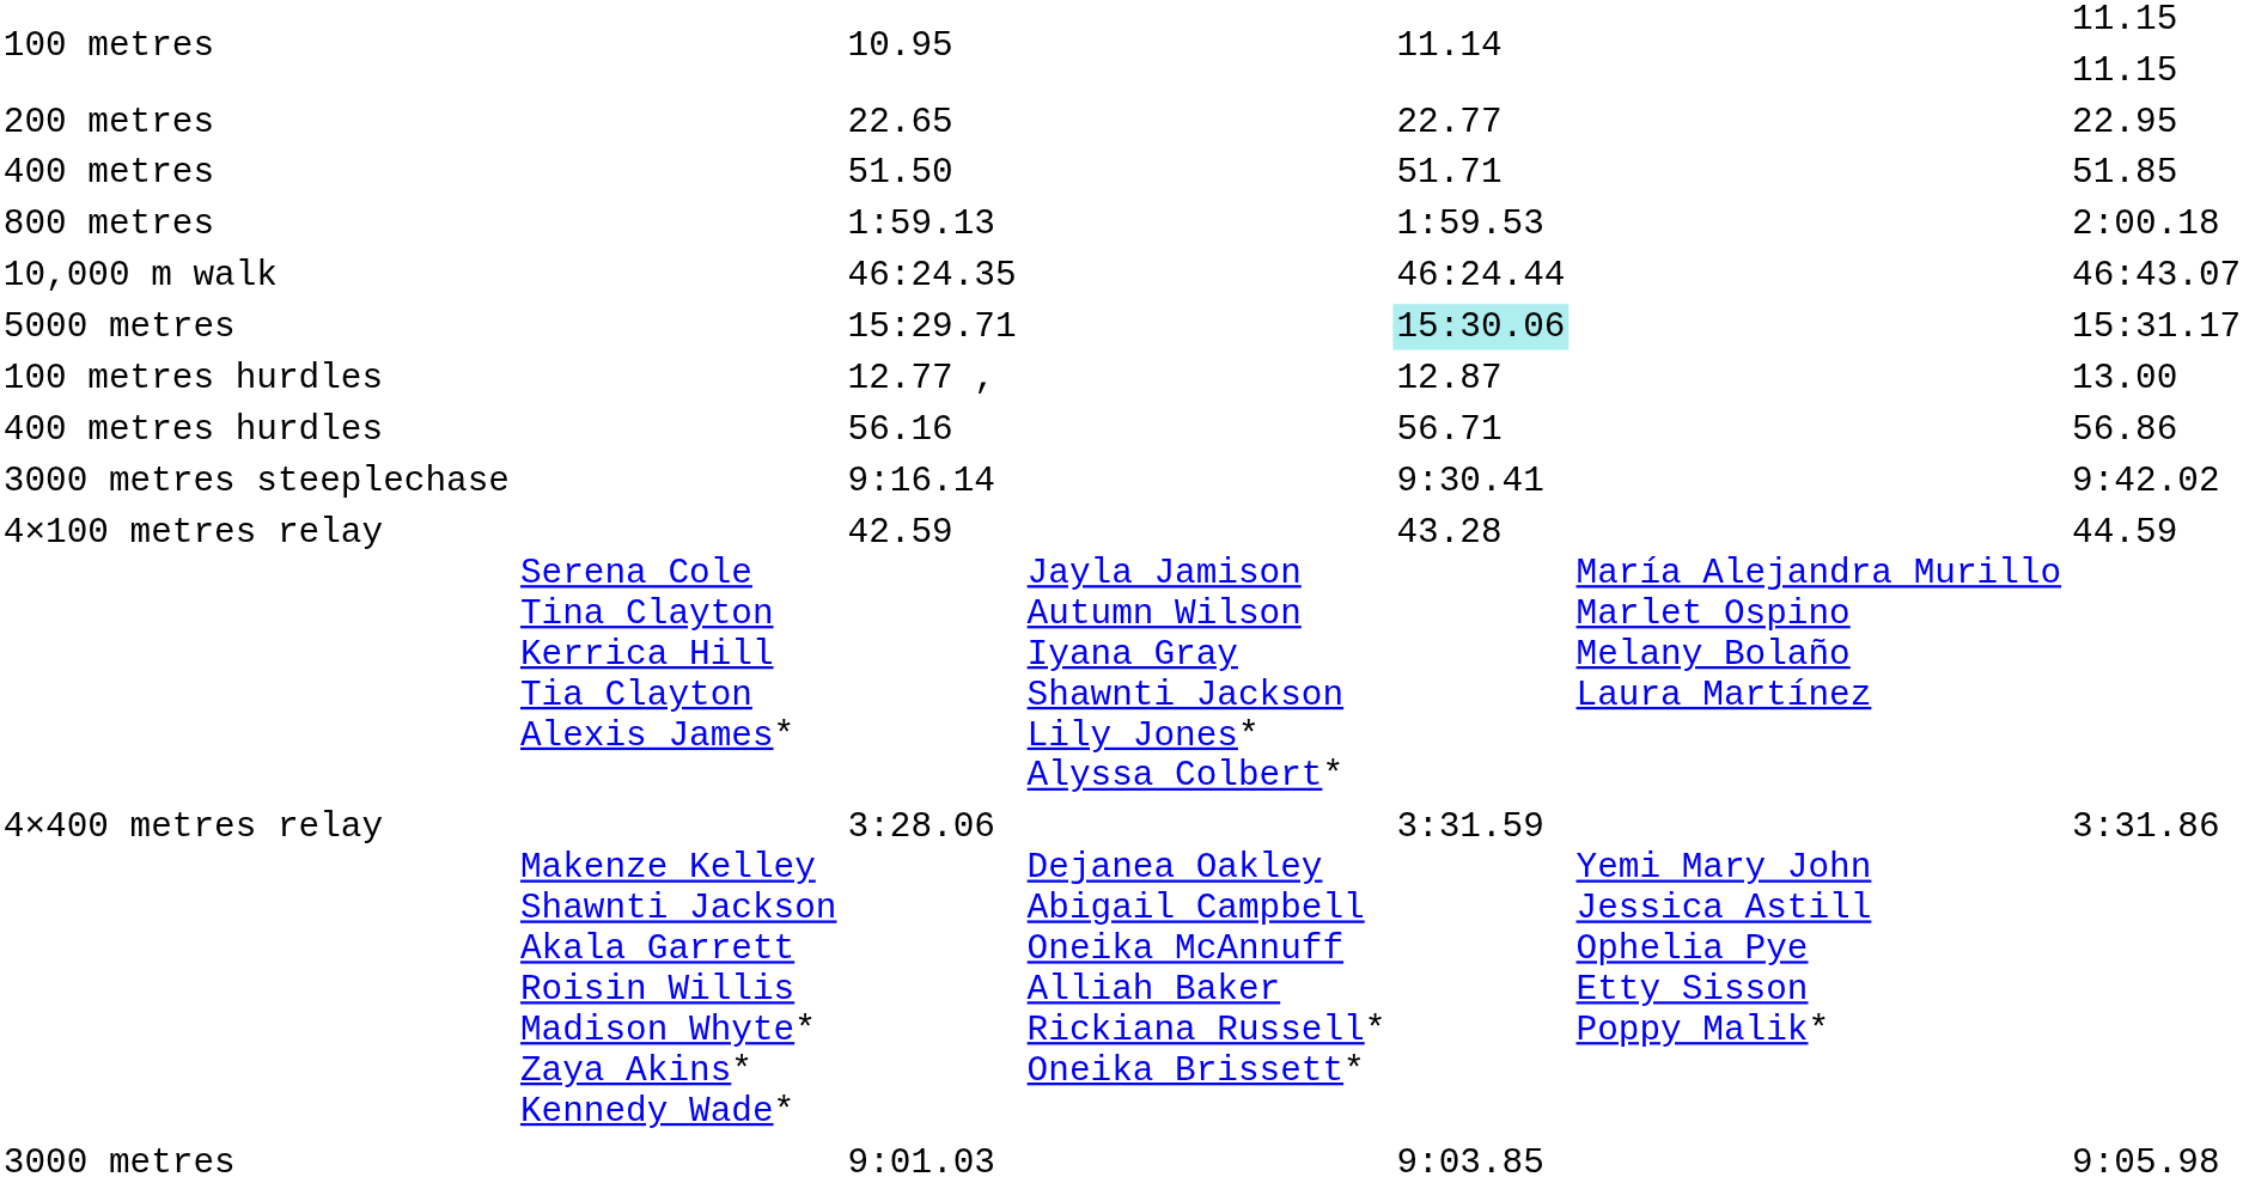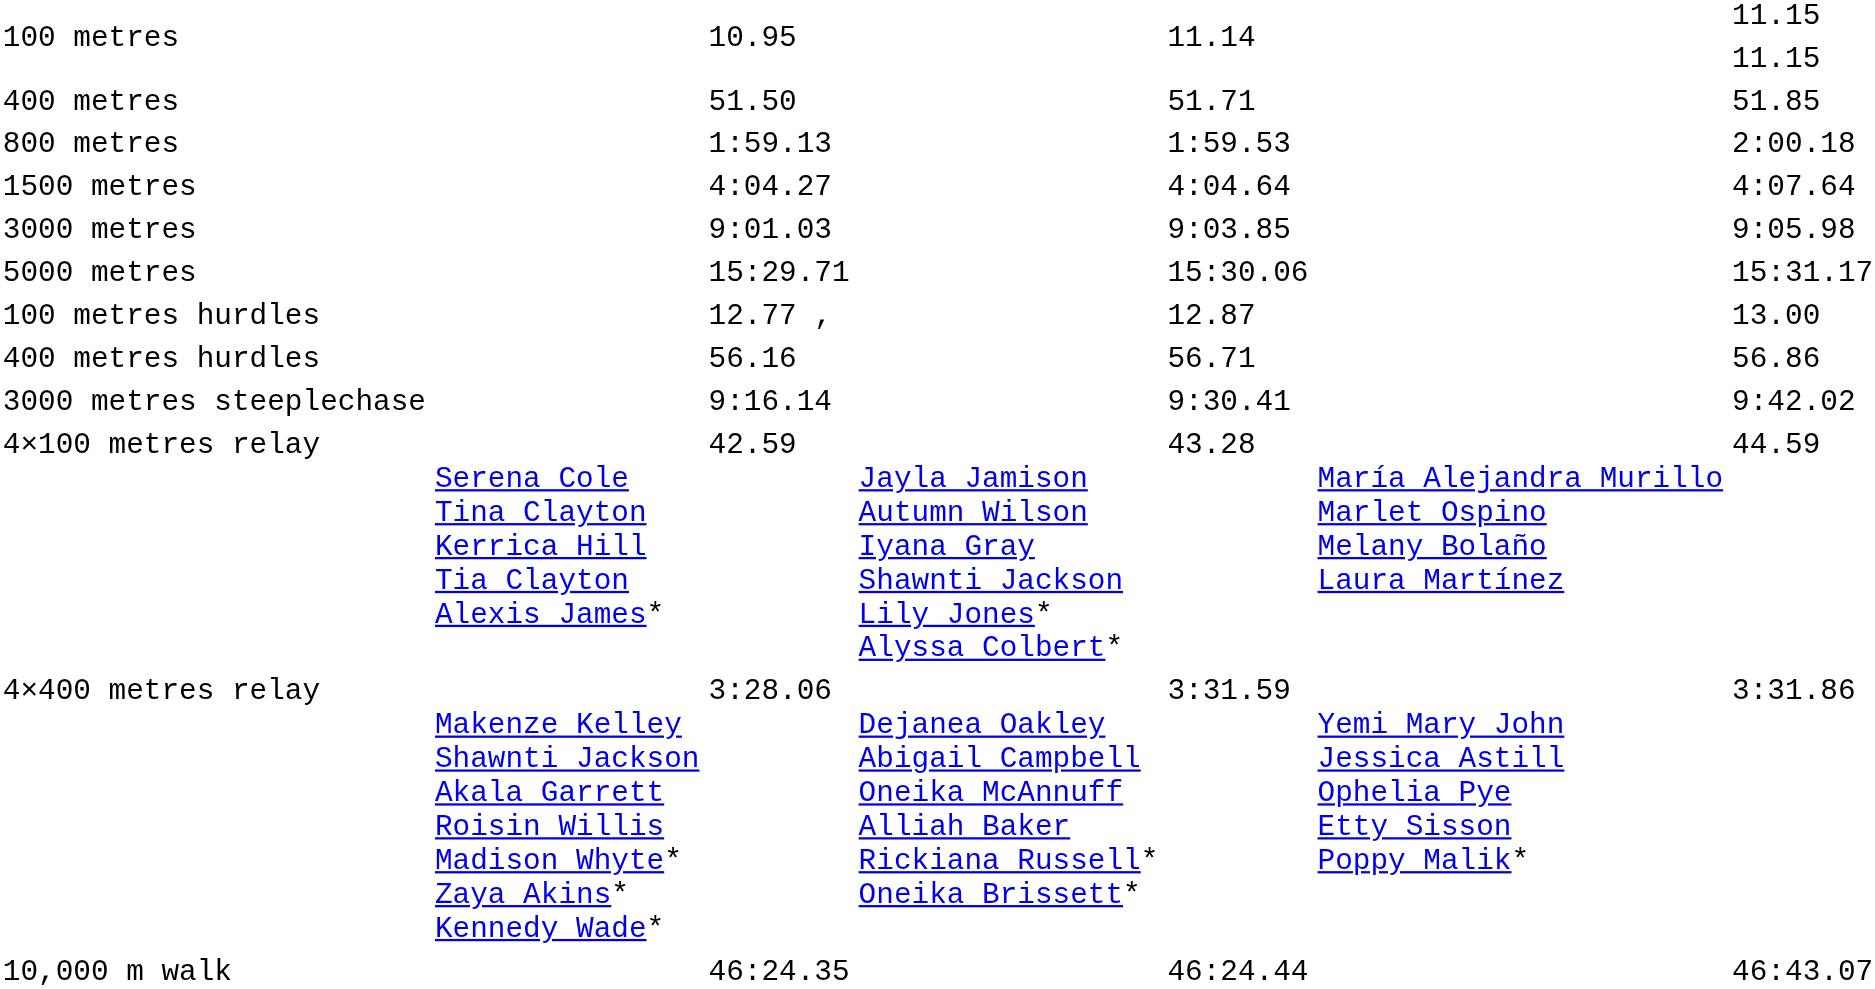 <table>
 <tr>
 <td rowspan=2>100 metres<br></td>
 <td rowspan=2></td>
 <td rowspan=2>10.95 </td>
 <td rowspan=2></td>
 <td rowspan=2>11.14</td>
 <td></td>
 <td>11.15 </td>
 </tr>
 <tr>
 <td></td>
 <td>11.15 </td>
-</tr>
-<tr>
-<td>200 metres<br></td>
-<td></td>
-<td>22.65</td>
-<td></td>
-<td>22.77 </td>
-<td></td>
-<td>22.95 </td>
 </tr>
 <tr>
 <td>400 metres<br></td>
 <td></td>
 <td>51.50 </td>
 <td></td>
 <td>51.71 </td>
 <td></td>
 <td>51.85 </td>
 </tr>
 <tr>
 <td>800 metres<br></td>
 <td></td>
 <td>1:59.13 </td>
 <td></td>
 <td>1:59.53 </td>
 <td></td>
 <td>2:00.18</td>
 </tr>
 <tr>
-<td>10,000 m walk<br></td>
+<td>1500 metres<br></td>
 <td></td>
-<td>46:24.35 </td>
+<td>4:04.27 </td>
 <td></td>
-<td>46:24.44</td>
+<td>4:04.64 </td>
 <td></td>
-<td>46:43.07</td>
+<td>4:07.64 </td>
+</tr>
+<tr>
+<td>3000 metres<br></td>
+<td></td>
+<td>9:01.03</td>
+<td></td>
+<td>9:03.85</td>
+<td></td>
+<td>9:05.98</td>
 </tr>
 <tr>
 <td>5000 metres<br></td>
 <td></td>
 <td>15:29.71</td>
 <td></td>
-<td style="background: paleturquoise;">15:30.06</td>
+<td>15:30.06</td>
 <td></td>
 <td>15:31.17</td>
 </tr>
 <tr>
 <td>100 metres hurdles<br></td>
 <td></td>
 <td>12.77 , </td>
 <td></td>
 <td>12.87 </td>
 <td></td>
 <td>13.00 </td>
 </tr>
 <tr>
 <td>400 metres hurdles<br></td>
 <td></td>
 <td>56.16 </td>
 <td></td>
 <td>56.71 </td>
 <td></td>
 <td>56.86 </td>
 </tr>
 <tr>
 <td>3000 metres steeplechase<br></td>
 <td></td>
 <td>9:16.14</td>
 <td></td>
 <td>9:30.41</td>
 <td></td>
 <td>9:42.02</td>
 </tr>
 <tr valign=top>
 <td>4×100 metres relay<br></td>
 <td><br><a href='#'>Serena Cole</a><br><a href='#'>Tina Clayton</a><br><a href='#'>Kerrica Hill</a><br><a href='#'>Tia Clayton</a><br><a href='#'>Alexis James</a>*</td>
 <td>42.59 </td>
 <td><br><a href='#'>Jayla Jamison</a><br><a href='#'>Autumn Wilson</a><br><a href='#'>Iyana Gray</a><br><a href='#'>Shawnti Jackson</a><br><a href='#'>Lily Jones</a>*<br><a href='#'>Alyssa Colbert</a>*</td>
 <td>43.28 </td>
 <td><br><a href='#'>María Alejandra Murillo</a><br><a href='#'>Marlet Ospino</a><br><a href='#'>Melany Bolaño</a><br><a href='#'>Laura Martínez</a></td>
 <td>44.59</td>
 </tr>
 <tr valign=top>
 <td>4×400 metres relay<br></td>
 <td><br><a href='#'>Makenze Kelley</a><br><a href='#'>Shawnti Jackson</a><br><a href='#'>Akala Garrett</a><br><a href='#'>Roisin Willis</a><br><a href='#'>Madison Whyte</a>*<br><a href='#'>Zaya Akins</a>*<br><a href='#'>Kennedy Wade</a>*</td>
 <td>3:28.06 </td>
 <td><br><a href='#'>Dejanea Oakley</a><br><a href='#'>Abigail Campbell</a><br><a href='#'>Oneika McAnnuff</a><br><a href='#'>Alliah Baker</a><br><a href='#'>Rickiana Russell</a>*<br><a href='#'>Oneika Brissett</a>*</td>
 <td>3:31.59 </td>
 <td><br><a href='#'>Yemi Mary John</a><br><a href='#'>Jessica Astill</a><br><a href='#'>Ophelia Pye</a><br><a href='#'>Etty Sisson</a><br><a href='#'>Poppy Malik</a>*</td>
 <td>3:31.86 </td>
 </tr>
 <tr>
-<td>3000 metres<br></td>
+<td>10,000 m walk<br></td>
 <td></td>
-<td>9:01.03</td>
+<td>46:24.35 </td>
 <td></td>
-<td>9:03.85</td>
+<td>46:24.44</td>
 <td></td>
-<td>9:05.98</td>
+<td>46:43.07</td>
 </tr>
 </table>
